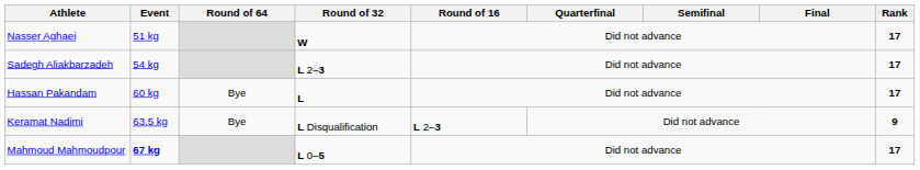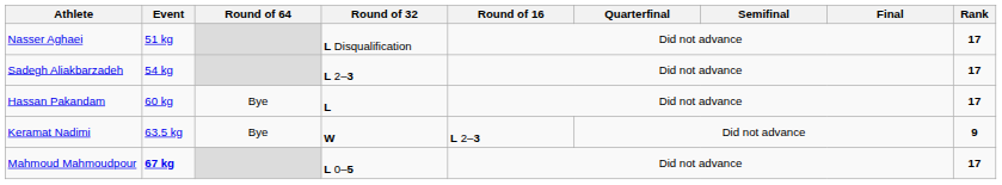 <table class="wikitable" width="98%" style="text-align:left; font-size:90%">
 <tr>
 <th width="13%">Athlete</th>
 <th width="5%">Event</th>
 <th width="12%">Round of 64</th>
 <th width="12%">Round of 32</th>
 <th width="12%">Round of 16</th>
 <th width="12%">Quarterfinal</th>
 <th width="12%">Semifinal</th>
 <th width="12%">Final</th>
 <th width="4%">Rank</th>
 </tr>
 <tr>
 <td><a href='#'>Nasser Aghaei</a></td>
 <td><a href='#'>51 kg</a></td>
 <td bgcolor=#DCDCDC></td>
-<td><br><strong>W</strong> </td>
+<td><br><strong>L</strong> Disqualification</td>
 <td colspan=4 align=center>Did not advance</td>
 <td align=center><strong>17</strong></td>
 </tr>
 <tr>
 <td><a href='#'>Sadegh Aliakbarzadeh</a></td>
 <td><a href='#'>54 kg</a></td>
 <td bgcolor=#DCDCDC></td>
 <td><br><strong>L</strong> 2–<strong>3</strong></td>
 <td colspan=4 align=center>Did not advance</td>
 <td align=center><strong>17</strong></td>
 </tr>
 <tr>
 <td><a href='#'>Hassan Pakandam</a></td>
 <td><a href='#'>60 kg</a></td>
 <td align=center>Bye</td>
 <td><br><strong>L</strong> </td>
 <td colspan=4 align=center>Did not advance</td>
 <td align=center><strong>17</strong></td>
 </tr>
 <tr>
 <td><a href='#'>Keramat Nadimi</a></td>
 <td><a href='#'>63.5 kg</a></td>
 <td align=center>Bye</td>
-<td><br><strong>L</strong> Disqualification</td>
+<td><br><strong>W</strong> </td>
 <td><br><strong>L</strong> 2–<strong>3</strong></td>
 <td colspan=3 align=center>Did not advance</td>
 <td align=center><strong>9</strong></td>
 </tr>
 <tr>
 <td><a href='#'>Mahmoud Mahmoudpour</a></td>
 <td><strong><a href='#'>67 kg</a></strong></td>
 <td bgcolor=#DCDCDC></td>
 <td><br><strong>L</strong> 0–<strong>5</strong></td>
 <td colspan=4 align=center>Did not advance</td>
 <td align=center><strong>17</strong></td>
 </tr>
 </table>
